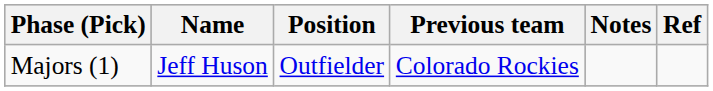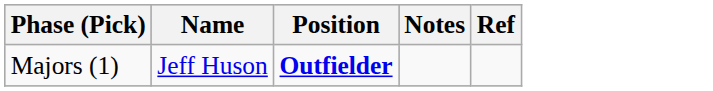 <table class="wikitable sortable">
 <tr>
 <th>Phase (Pick)</th>
 <th>Name</th>
 <th>Position</th>
-<th>Previous team</th>
 <th>Notes</th>
 <th>Ref</th>
 </tr>
 <tr>
 <td>Majors (1)</td>
 <td><a href='#'>Jeff Huson</a></td>
-<td><a href='#'>Outfielder</a></td>
-<td><a href='#'>Colorado Rockies</a></td>
+<td><strong><a href='#'>Outfielder</a></strong></td>
 <td></td>
 <td></td>
 </tr>
 </table>
